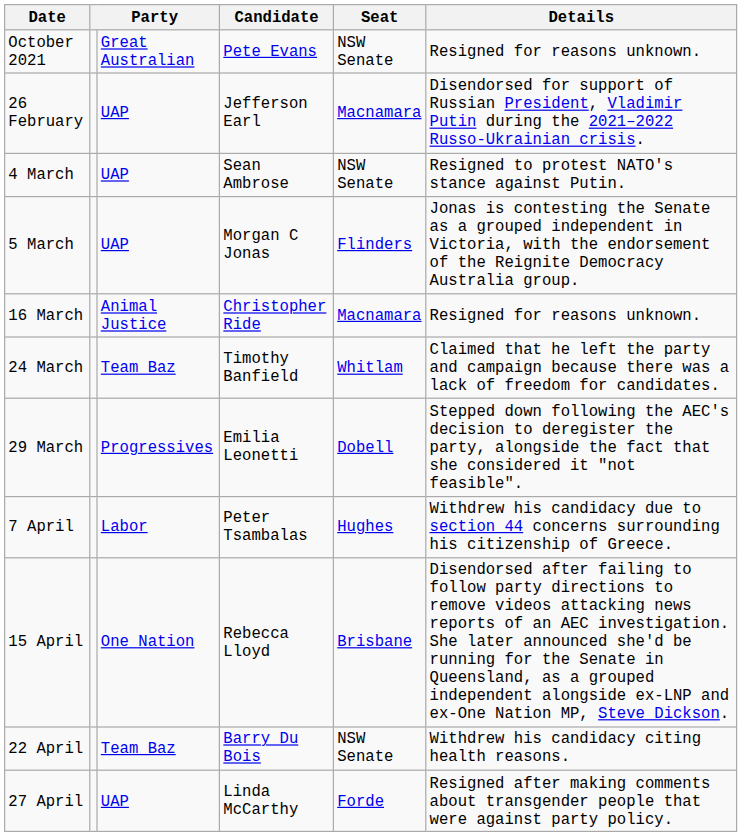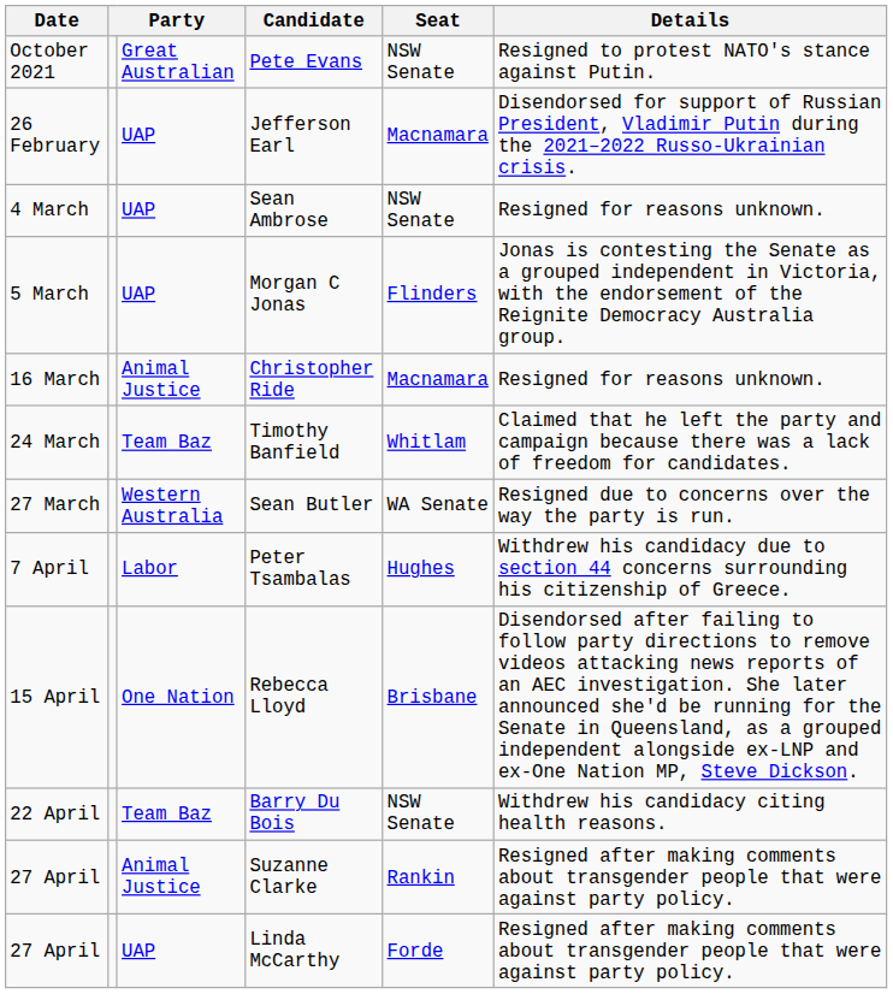 <table class=wikitable>
 <tr>
 <th>Date</th>
 <th colspan=2>Party</th>
 <th>Candidate</th>
 <th>Seat</th>
 <th>Details</th>
 </tr>
 <tr>
 <td>October 2021</td>
 <td></td>
 <td><a href='#'>Great Australian</a></td>
 <td><a href='#'>Pete Evans</a></td>
 <td>NSW Senate</td>
-<td>Resigned for reasons unknown.</td>
+<td>Resigned to protest NATO's stance against Putin.</td>
 </tr>
 <tr>
 <td>26 February</td>
 <td></td>
 <td><a href='#'>UAP</a></td>
 <td>Jefferson Earl</td>
 <td><a href='#'>Macnamara</a></td>
 <td>Disendorsed for support of Russian <a href='#'>President</a>, <a href='#'>Vladimir Putin</a> during the <a href='#'>2021–2022 Russo-Ukrainian crisis</a>.</td>
 </tr>
 <tr>
 <td>4 March</td>
 <td></td>
 <td><a href='#'>UAP</a></td>
 <td>Sean Ambrose</td>
 <td>NSW Senate</td>
-<td>Resigned to protest NATO's stance against Putin.</td>
+<td>Resigned for reasons unknown.</td>
 </tr>
 <tr>
 <td>5 March</td>
 <td></td>
 <td><a href='#'>UAP</a></td>
 <td>Morgan C Jonas</td>
 <td><a href='#'>Flinders</a></td>
 <td>Jonas is contesting the Senate as a grouped independent in Victoria, with the endorsement of the Reignite Democracy Australia group.</td>
 </tr>
 <tr>
 <td>16 March</td>
 <td></td>
 <td><a href='#'>Animal Justice</a></td>
 <td><a href='#'>Christopher Ride</a></td>
 <td><a href='#'>Macnamara</a></td>
 <td>Resigned for reasons unknown.</td>
 </tr>
 <tr>
 <td>24 March</td>
 <td></td>
 <td><a href='#'>Team Baz</a></td>
 <td>Timothy Banfield</td>
 <td><a href='#'>Whitlam</a></td>
 <td>Claimed that he left the party and campaign because there was a lack of freedom for candidates.</td>
 </tr>
 <tr>
-<td>29 March</td>
+<td>27 March</td>
 <td></td>
-<td><a href='#'>Progressives</a></td>
-<td>Emilia Leonetti</td>
-<td><a href='#'>Dobell</a></td>
-<td>Stepped down following the AEC's decision to deregister the party, alongside the fact that she considered it "not feasible".</td>
+<td><a href='#'>Western Australia</a></td>
+<td>Sean Butler</td>
+<td>WA Senate</td>
+<td>Resigned due to concerns over the way the party is run.</td>
 </tr>
 <tr>
 <td>7 April</td>
 <td></td>
 <td><a href='#'>Labor</a></td>
 <td>Peter Tsambalas</td>
 <td><a href='#'>Hughes</a></td>
 <td>Withdrew his candidacy due to <a href='#'>section 44</a> concerns surrounding his citizenship of Greece.</td>
 </tr>
 <tr>
 <td>15 April</td>
 <td></td>
 <td><a href='#'>One Nation</a></td>
 <td>Rebecca Lloyd</td>
 <td><a href='#'>Brisbane</a></td>
 <td>Disendorsed after failing to follow party directions to remove videos attacking news reports of an AEC investigation. She later announced she'd be running for the Senate in Queensland, as a grouped independent alongside ex-LNP and ex-One Nation MP, <a href='#'>Steve Dickson</a>.</td>
 </tr>
 <tr>
 <td>22 April</td>
 <td></td>
 <td><a href='#'>Team Baz</a></td>
 <td><a href='#'>Barry Du Bois</a></td>
 <td>NSW Senate</td>
 <td>Withdrew his candidacy citing health reasons.</td>
 </tr>
 <tr>
 <td>27 April</td>
 <td></td>
+<td><a href='#'>Animal Justice</a></td>
+<td>Suzanne Clarke</td>
+<td><a href='#'>Rankin</a></td>
+<td>Resigned after making comments about transgender people that were against party policy.</td>
+</tr>
+<tr>
+<td>27 April</td>
+<td></td>
 <td><a href='#'>UAP</a></td>
 <td>Linda McCarthy</td>
 <td><a href='#'>Forde</a></td>
 <td>Resigned after making comments about transgender people that were against party policy.</td>
 </tr>
 </table>
